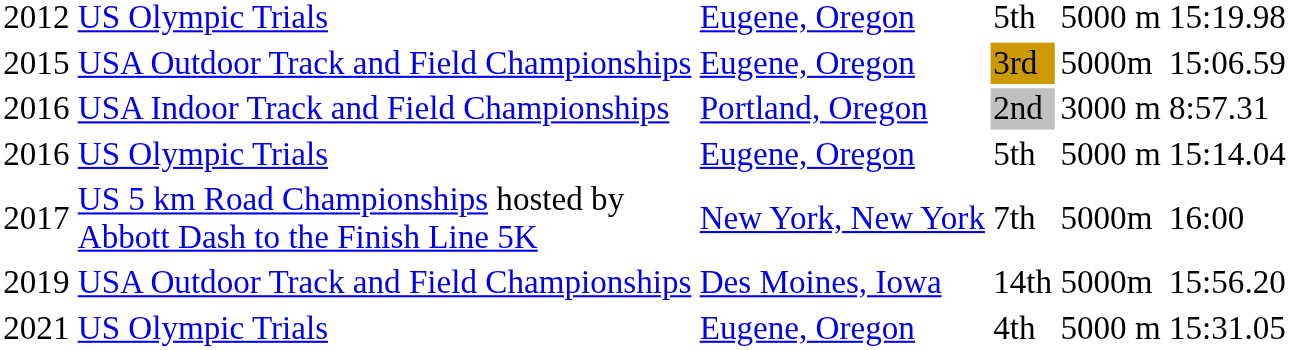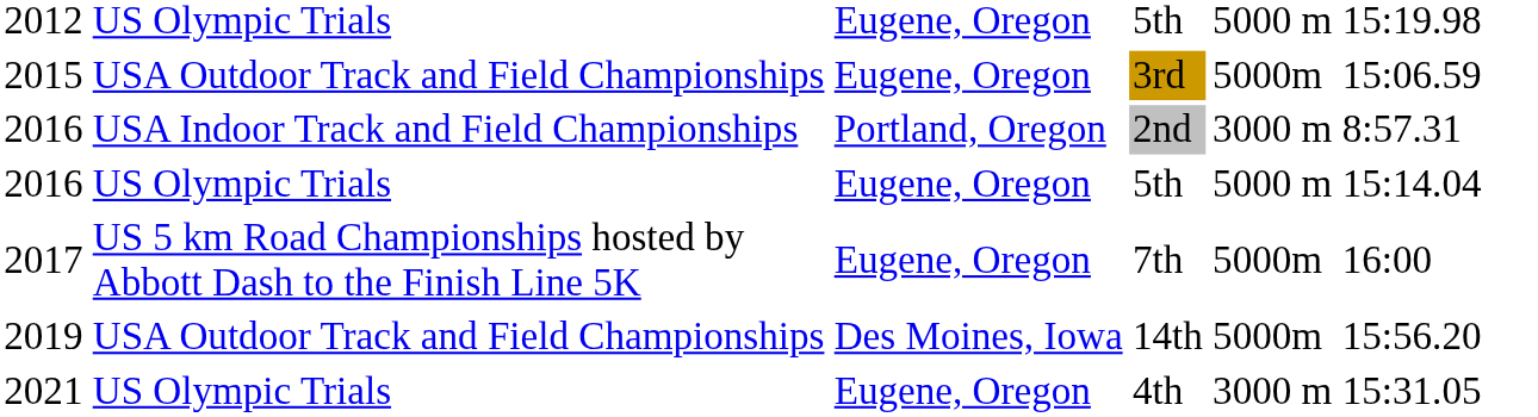 <table>
 <tr>
 <td>2012</td>
 <td><a href='#'>US Olympic Trials</a></td>
 <td><a href='#'>Eugene, Oregon</a></td>
 <td>5th</td>
 <td>5000 m</td>
 <td>15:19.98</td>
 </tr>
 <tr>
 <td>2015</td>
 <td><a href='#'>USA Outdoor Track and Field Championships</a></td>
 <td><a href='#'>Eugene, Oregon</a></td>
 <td style="background:#c90;">3rd</td>
 <td>5000m</td>
 <td>15:06.59</td>
 </tr>
 <tr>
 <td>2016</td>
 <td><a href='#'>USA Indoor Track and Field Championships</a></td>
 <td><a href='#'>Portland, Oregon</a></td>
 <td style="background:silver;">2nd</td>
 <td>3000 m</td>
 <td>8:57.31</td>
 </tr>
 <tr>
 <td>2016</td>
 <td><a href='#'>US Olympic Trials</a></td>
 <td><a href='#'>Eugene, Oregon</a></td>
 <td>5th</td>
 <td>5000 m</td>
 <td>15:14.04</td>
 </tr>
 <tr>
 <td>2017</td>
 <td><a href='#'>US 5 km Road Championships</a> hosted by<br><a href='#'>Abbott Dash to the Finish Line 5K</a></td>
-<td><a href='#'>New York, New York</a></td>
+<td><a href='#'>Eugene, Oregon</a></td>
 <td>7th</td>
 <td>5000m</td>
 <td>16:00</td>
 </tr>
 <tr>
 <td>2019</td>
 <td><a href='#'>USA Outdoor Track and Field Championships</a></td>
 <td><a href='#'>Des Moines, Iowa</a></td>
 <td>14th</td>
 <td>5000m</td>
 <td>15:56.20</td>
 </tr>
 <tr>
 <td>2021</td>
 <td><a href='#'>US Olympic Trials</a></td>
 <td><a href='#'>Eugene, Oregon</a></td>
 <td>4th</td>
-<td>5000 m</td>
+<td>3000 m</td>
 <td>15:31.05</td>
 </tr>
 </table>
